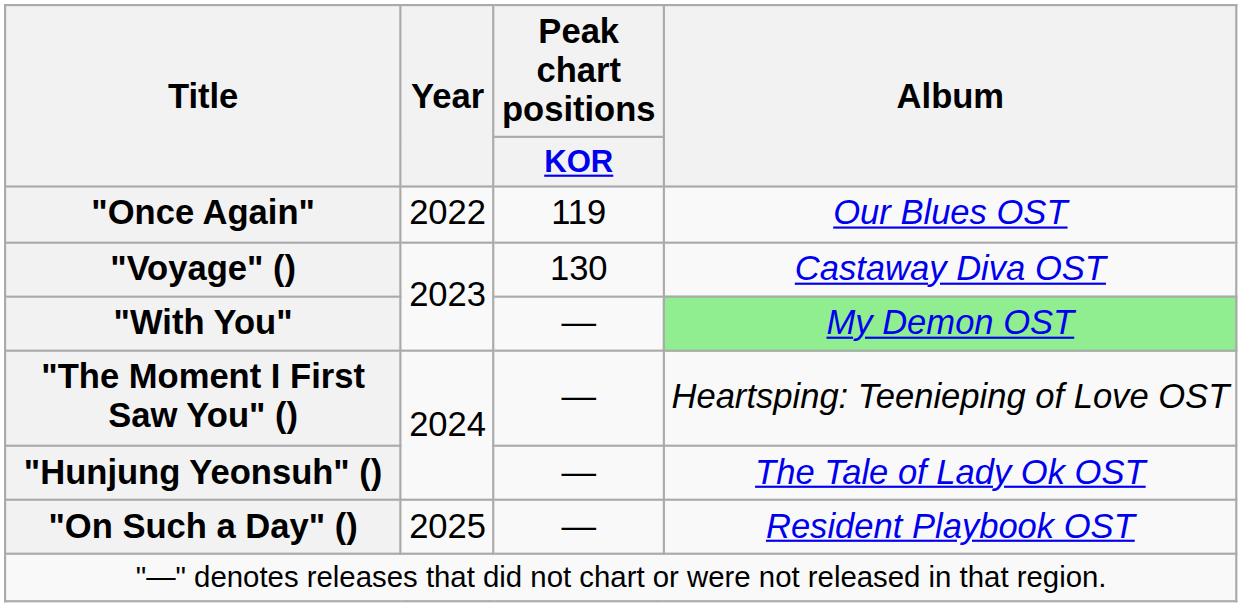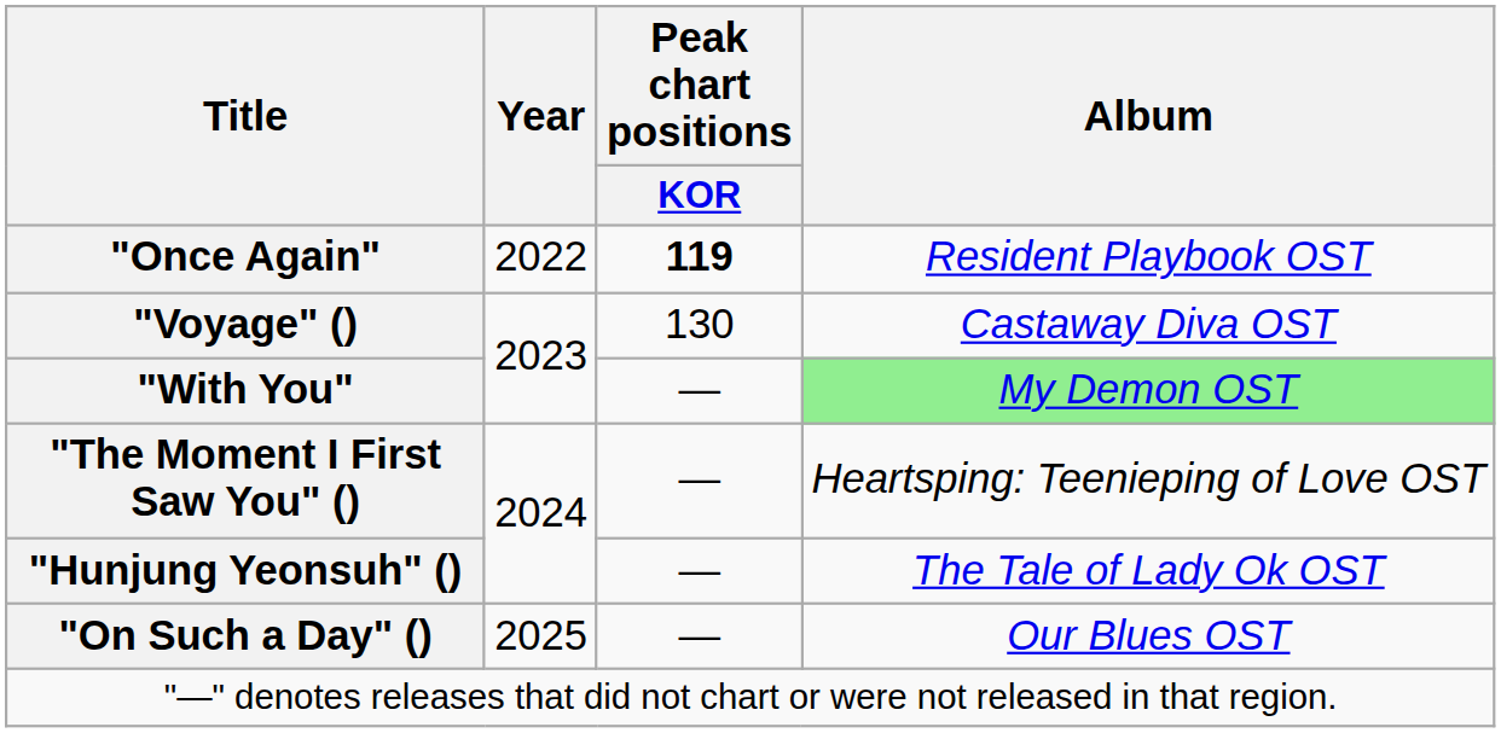 <table class="wikitable plainrowheaders" style="text-align:center" border="1">
 <tr>
 <th scope="col" rowspan="2" style="width:11em">Title</th>
 <th scope="col" rowspan="2">Year</th>
 <th scope="col" colspan="1">Peak<br>chart<br>positions</th>
 <th scope="col" rowspan="2">Album</th>
 </tr>
 <tr>
 <th scope="col" style="width:3em;font-size:90%"><a href='#'>KOR</a><br></th>
 </tr>
 <tr>
 <th scope="row">"Once Again"<br></th>
 <td>2022</td>
-<td>119</td>
-<td><em><a href='#'>Our Blues OST</a></em></td>
+<td><strong>119</strong></td>
+<td><em><a href='#'>Resident Playbook OST</a></em></td>
 </tr>
 <tr>
 <th scope="row">"Voyage" ()</th>
 <td rowspan="2">2023</td>
 <td>130</td>
 <td><em><a href='#'>Castaway Diva OST</a></em></td>
 </tr>
 <tr>
 <th scope="row">"With You"</th>
 <td>—</td>
 <td style="background: lightgreen;"><em><a href='#'>My Demon OST</a></em></td>
 </tr>
 <tr>
 <th scope="row">"The Moment I First Saw You" ()</th>
 <td rowspan="2">2024</td>
 <td>—</td>
 <td><em>Heartsping: Teenieping of Love OST</em></td>
 </tr>
 <tr>
 <th scope="row">"Hunjung Yeonsuh" ()</th>
 <td>—</td>
 <td><em><a href='#'>The Tale of Lady Ok OST</a></em></td>
 </tr>
 <tr>
 <th scope="row">"On Such a Day" ()</th>
 <td>2025</td>
 <td>—</td>
-<td><em><a href='#'>Resident Playbook OST</a></em></td>
+<td><em><a href='#'>Our Blues OST</a></em></td>
 </tr>
 <tr>
 <td colspan="4" style="font-size:85%">"—" denotes releases that did not chart or were not released in that region.</td>
 </tr>
 </table>
